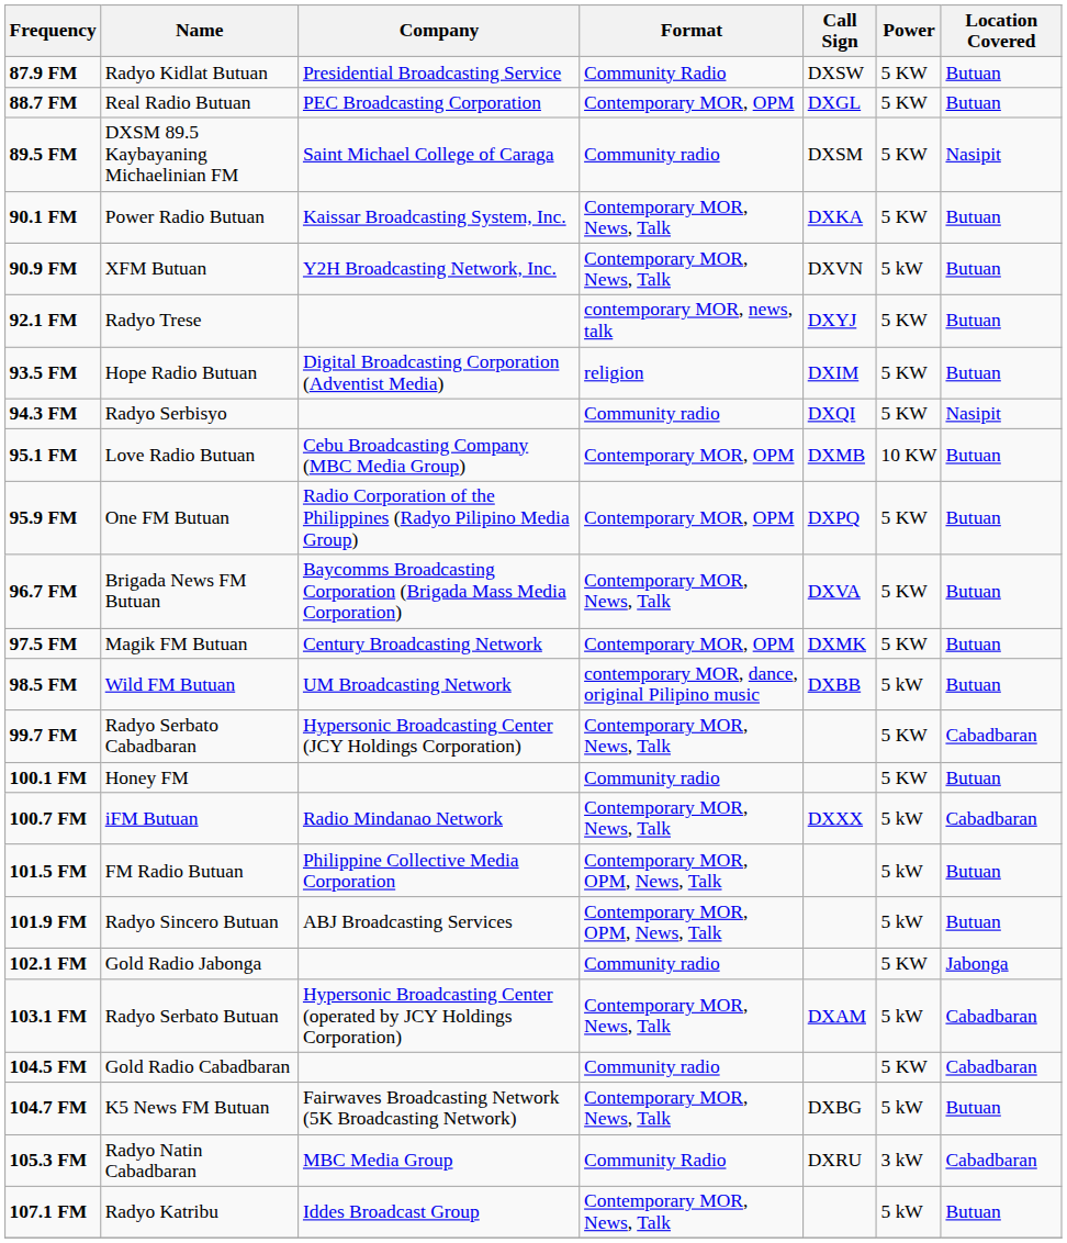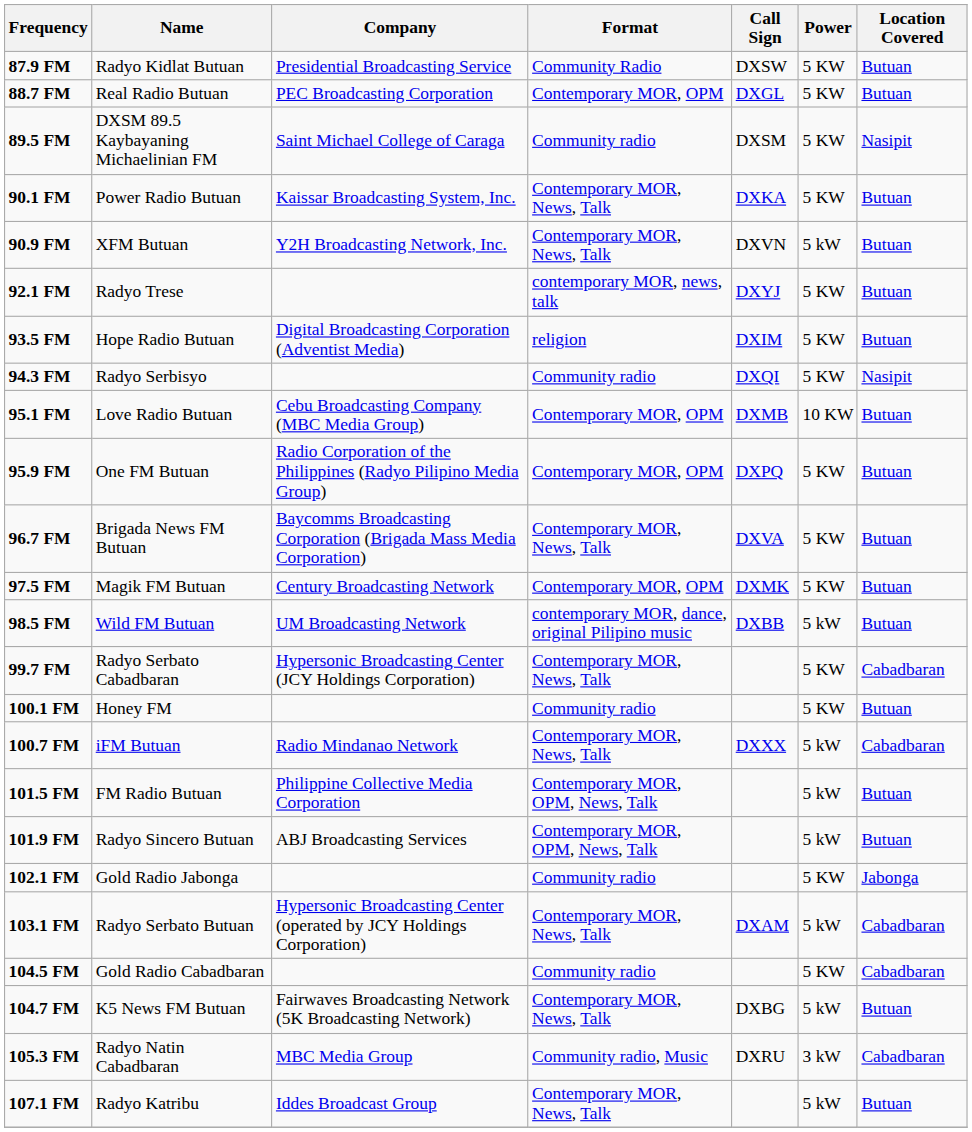 <table class="sortable wikitable" style="width:100%">
 <tr>
 <th>Frequency</th>
 <th>Name</th>
 <th>Company</th>
 <th>Format</th>
 <th>Call Sign</th>
 <th>Power</th>
 <th>Location Covered</th>
 </tr>
 <tr>
 <td><strong>87.9 FM</strong></td>
 <td>Radyo Kidlat Butuan</td>
 <td><a href='#'>Presidential Broadcasting Service</a></td>
 <td><a href='#'>Community Radio</a></td>
 <td>DXSW</td>
 <td>5 KW</td>
 <td><a href='#'>Butuan</a></td>
 </tr>
 <tr>
 <td><strong>88.7 FM</strong></td>
 <td>Real Radio Butuan</td>
 <td><a href='#'>PEC Broadcasting Corporation</a></td>
 <td><a href='#'>Contemporary MOR</a>, <a href='#'>OPM</a></td>
 <td><a href='#'>DXGL</a></td>
 <td>5 KW</td>
 <td><a href='#'>Butuan</a></td>
 </tr>
 <tr>
 <td><strong>89.5 FM</strong></td>
 <td>DXSM 89.5 Kaybayaning Michaelinian FM</td>
 <td><a href='#'>Saint Michael College of Caraga</a></td>
 <td><a href='#'>Community radio</a></td>
 <td>DXSM</td>
 <td>5 KW</td>
 <td><a href='#'>Nasipit</a></td>
 </tr>
 <tr>
 <td><strong>90.1 FM</strong></td>
 <td>Power Radio Butuan</td>
 <td><a href='#'>Kaissar Broadcasting System, Inc.</a></td>
 <td><a href='#'>Contemporary MOR</a>, <a href='#'>News</a>, <a href='#'>Talk</a></td>
 <td><a href='#'>DXKA</a></td>
 <td>5 KW</td>
 <td><a href='#'>Butuan</a></td>
 </tr>
 <tr>
 <td><strong>90.9 FM</strong></td>
 <td>XFM Butuan</td>
 <td><a href='#'>Y2H Broadcasting Network, Inc.</a></td>
 <td><a href='#'>Contemporary MOR</a>, <a href='#'>News</a>, <a href='#'>Talk</a></td>
 <td>DXVN</td>
 <td>5 kW</td>
 <td><a href='#'>Butuan</a></td>
 </tr>
 <tr>
 <td><strong>92.1 FM</strong></td>
 <td>Radyo Trese</td>
 <td></td>
 <td><a href='#'>contemporary MOR</a>, <a href='#'>news</a>, <a href='#'>talk</a></td>
 <td><a href='#'>DXYJ</a></td>
 <td>5 KW</td>
 <td><a href='#'>Butuan</a></td>
 </tr>
 <tr>
 <td><strong>93.5 FM</strong></td>
 <td>Hope Radio Butuan</td>
 <td><a href='#'>Digital Broadcasting Corporation</a> (<a href='#'>Adventist Media</a>)</td>
 <td><a href='#'>religion</a></td>
 <td><a href='#'>DXIM</a></td>
 <td>5 KW</td>
 <td><a href='#'>Butuan</a></td>
 </tr>
 <tr>
 <td><strong>94.3 FM</strong></td>
 <td>Radyo Serbisyo</td>
 <td></td>
 <td><a href='#'>Community radio</a></td>
 <td><a href='#'>DXQI</a></td>
 <td>5 KW</td>
 <td><a href='#'>Nasipit</a></td>
 </tr>
 <tr>
 <td><strong>95.1 FM</strong></td>
 <td>Love Radio Butuan</td>
 <td><a href='#'>Cebu Broadcasting Company</a> (<a href='#'>MBC Media Group</a>)</td>
 <td><a href='#'>Contemporary MOR</a>, <a href='#'>OPM</a></td>
 <td><a href='#'>DXMB</a></td>
 <td>10 KW</td>
 <td><a href='#'>Butuan</a></td>
 </tr>
 <tr>
 <td><strong>95.9 FM</strong></td>
 <td>One FM Butuan</td>
 <td><a href='#'>Radio Corporation of the Philippines</a> (<a href='#'>Radyo Pilipino Media Group</a>)</td>
 <td><a href='#'>Contemporary MOR</a>, <a href='#'>OPM</a></td>
 <td><a href='#'>DXPQ</a></td>
 <td>5 KW</td>
 <td><a href='#'>Butuan</a></td>
 </tr>
 <tr>
 <td><strong>96.7 FM</strong></td>
 <td>Brigada News FM Butuan</td>
 <td><a href='#'>Baycomms Broadcasting Corporation</a> (<a href='#'>Brigada Mass Media Corporation</a>)</td>
 <td><a href='#'>Contemporary MOR</a>, <a href='#'>News</a>, <a href='#'>Talk</a></td>
 <td><a href='#'>DXVA</a></td>
 <td>5 KW</td>
 <td><a href='#'>Butuan</a></td>
 </tr>
 <tr>
 <td><strong>97.5 FM</strong></td>
 <td>Magik FM Butuan</td>
 <td><a href='#'>Century Broadcasting Network</a></td>
 <td><a href='#'>Contemporary MOR</a>, <a href='#'>OPM</a></td>
 <td><a href='#'>DXMK</a></td>
 <td>5 KW</td>
 <td><a href='#'>Butuan</a></td>
 </tr>
 <tr>
 <td><strong>98.5 FM</strong></td>
 <td><a href='#'>Wild FM Butuan</a></td>
 <td><a href='#'>UM Broadcasting Network</a></td>
 <td><a href='#'>contemporary MOR</a>, <a href='#'>dance</a>, <a href='#'>original Pilipino music</a></td>
 <td><a href='#'>DXBB</a></td>
 <td>5 kW</td>
 <td><a href='#'>Butuan</a></td>
 </tr>
 <tr>
 <td><strong>99.7 FM</strong></td>
 <td>Radyo Serbato Cabadbaran</td>
 <td><a href='#'>Hypersonic Broadcasting Center</a> (JCY Holdings Corporation)</td>
 <td><a href='#'>Contemporary MOR</a>, <a href='#'>News</a>, <a href='#'>Talk</a></td>
 <td></td>
 <td>5 KW</td>
 <td><a href='#'>Cabadbaran</a></td>
 </tr>
 <tr>
 <td><strong>100.1 FM</strong></td>
 <td>Honey FM</td>
 <td></td>
 <td><a href='#'>Community radio</a></td>
 <td></td>
 <td>5 KW</td>
 <td><a href='#'>Butuan</a></td>
 </tr>
 <tr>
 <td><strong>100.7 FM</strong></td>
 <td><a href='#'>iFM Butuan</a></td>
 <td><a href='#'>Radio Mindanao Network</a></td>
 <td><a href='#'>Contemporary MOR</a>, <a href='#'>News</a>, <a href='#'>Talk</a></td>
 <td><a href='#'>DXXX</a></td>
 <td>5 kW</td>
 <td><a href='#'>Cabadbaran</a></td>
 </tr>
 <tr>
 <td><strong>101.5 FM</strong></td>
 <td>FM Radio Butuan</td>
 <td><a href='#'>Philippine Collective Media Corporation</a></td>
 <td><a href='#'>Contemporary MOR</a>, <a href='#'>OPM</a>, <a href='#'>News</a>, <a href='#'>Talk</a></td>
 <td></td>
 <td>5 kW</td>
 <td><a href='#'>Butuan</a></td>
 </tr>
 <tr>
 <td><strong>101.9 FM</strong></td>
 <td>Radyo Sincero Butuan</td>
 <td>ABJ Broadcasting Services</td>
 <td><a href='#'>Contemporary MOR</a>, <a href='#'>OPM</a>,  <a href='#'>News</a>, <a href='#'>Talk</a></td>
 <td></td>
 <td>5 kW</td>
 <td><a href='#'>Butuan</a></td>
 </tr>
 <tr>
 <td><strong>102.1 FM</strong></td>
 <td>Gold Radio Jabonga</td>
 <td></td>
 <td><a href='#'>Community radio</a></td>
 <td></td>
 <td>5 KW</td>
 <td><a href='#'>Jabonga</a></td>
 </tr>
 <tr>
 <td><strong>103.1 FM</strong></td>
 <td>Radyo Serbato Butuan</td>
 <td><a href='#'>Hypersonic Broadcasting Center</a> (operated by JCY Holdings Corporation)</td>
 <td><a href='#'>Contemporary MOR</a>, <a href='#'>News</a>, <a href='#'>Talk</a></td>
 <td><a href='#'>DXAM</a></td>
 <td>5 kW</td>
 <td><a href='#'>Cabadbaran</a></td>
 </tr>
 <tr>
 <td><strong>104.5 FM</strong></td>
 <td>Gold Radio Cabadbaran</td>
 <td></td>
 <td><a href='#'>Community radio</a></td>
 <td></td>
 <td>5 KW</td>
 <td><a href='#'>Cabadbaran</a></td>
 </tr>
 <tr>
 <td><strong>104.7 FM</strong></td>
 <td>K5 News FM Butuan</td>
 <td>Fairwaves Broadcasting Network (5K Broadcasting Network)</td>
 <td><a href='#'>Contemporary MOR</a>, <a href='#'>News</a>, <a href='#'>Talk</a></td>
 <td>DXBG</td>
 <td>5 kW</td>
 <td><a href='#'>Butuan</a></td>
 </tr>
 <tr>
 <td><strong>105.3 FM</strong></td>
 <td>Radyo Natin Cabadbaran</td>
 <td><a href='#'>MBC Media Group</a></td>
-<td><a href='#'>Community Radio</a></td>
+<td><a href='#'>Community radio</a>, <a href='#'>Music</a></td>
 <td>DXRU</td>
 <td>3 kW</td>
 <td><a href='#'>Cabadbaran</a></td>
 </tr>
 <tr>
 <td><strong>107.1 FM</strong></td>
 <td>Radyo Katribu</td>
 <td><a href='#'>Iddes Broadcast Group</a></td>
 <td><a href='#'>Contemporary MOR</a>, <a href='#'>News</a>, <a href='#'>Talk</a></td>
 <td></td>
 <td>5 kW</td>
 <td><a href='#'>Butuan</a></td>
 </tr>
 <tr>
 </tr>
 </table>
